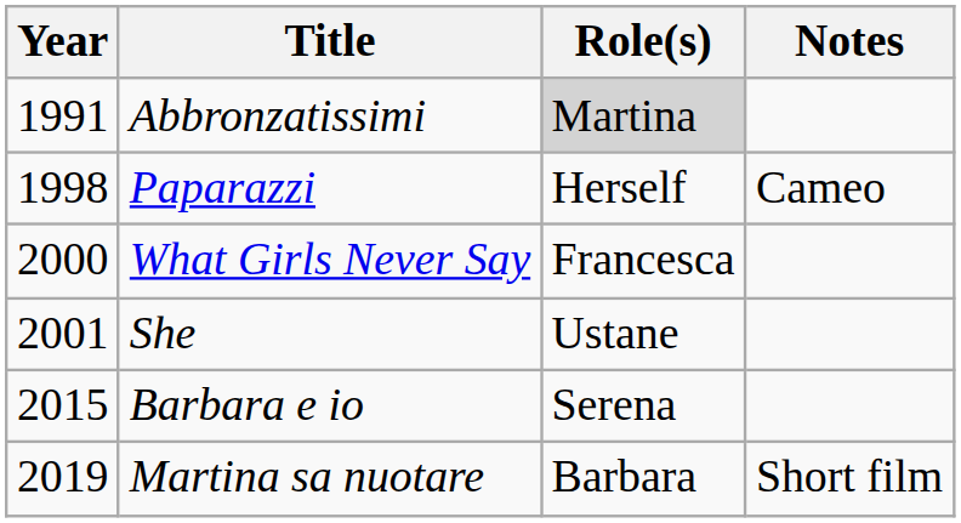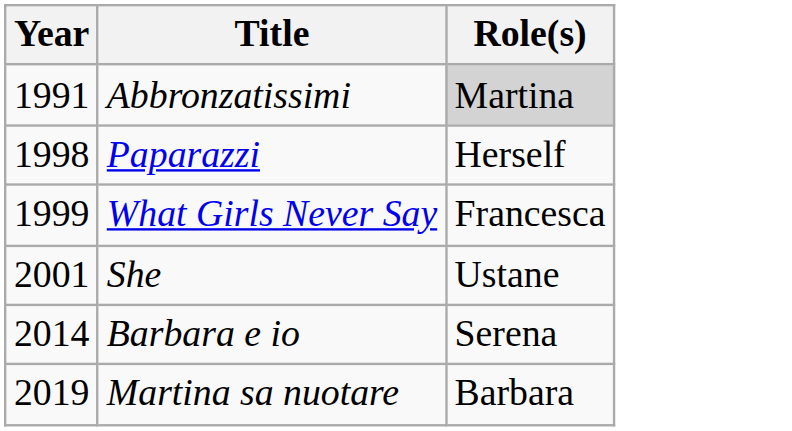 <table class="wikitable plainrowheaders sortable">
 <tr>
 <th scope="col">Year</th>
 <th scope="col">Title</th>
 <th scope="col">Role(s)</th>
-<th scope="col" class="unsortable">Notes</th>
 </tr>
 <tr>
 <td>1991</td>
 <td><em>Abbronzatissimi</em></td>
 <td style="background: lightgrey;">Martina</td>
-<td></td>
 </tr>
 <tr>
 <td>1998</td>
 <td><em><a href='#'>Paparazzi</a></em></td>
 <td>Herself</td>
-<td>Cameo</td>
 </tr>
 <tr>
-<td>2000</td>
+<td>1999</td>
 <td><em><a href='#'>What Girls Never Say</a></em></td>
 <td>Francesca</td>
-<td></td>
 </tr>
 <tr>
 <td>2001</td>
 <td><em>She</em></td>
 <td>Ustane</td>
-<td></td>
 </tr>
 <tr>
-<td>2015</td>
+<td>2014</td>
 <td><em>Barbara e io</em></td>
 <td>Serena</td>
-<td></td>
 </tr>
 <tr>
 <td>2019</td>
 <td><em>Martina sa nuotare</em></td>
 <td>Barbara</td>
-<td>Short film</td>
 </tr>
 </table>
